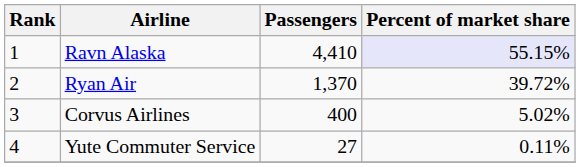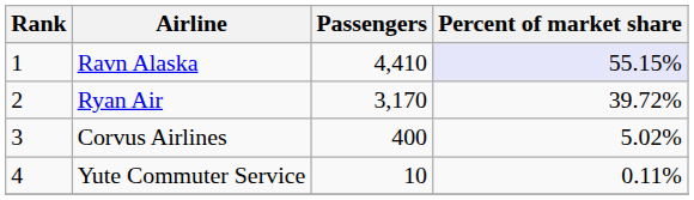 <table class="wikitable">
 <tr>
 <th>Rank</th>
 <th>Airline</th>
 <th>Passengers</th>
 <th>Percent of market share</th>
 </tr>
 <tr>
 <td>1</td>
 <td><a href='#'>Ravn Alaska</a> </td>
 <td align=right>4,410</td>
 <td align=right style="background: lavender;">55.15%</td>
 </tr>
 <tr>
 <td>2</td>
 <td><a href='#'>Ryan Air</a></td>
-<td align=right>1,370</td>
+<td align=right>3,170</td>
 <td align=right>39.72%</td>
 </tr>
 <tr>
 <td>3</td>
 <td>Corvus Airlines </td>
 <td align=right>400</td>
 <td align=right>5.02%</td>
 </tr>
 <tr>
 <td>4</td>
 <td>Yute Commuter Service </td>
-<td align=right>27</td>
+<td align=right>10</td>
 <td align=right>0.11%</td>
 </tr>
 <tr>
 </tr>
 </table>
